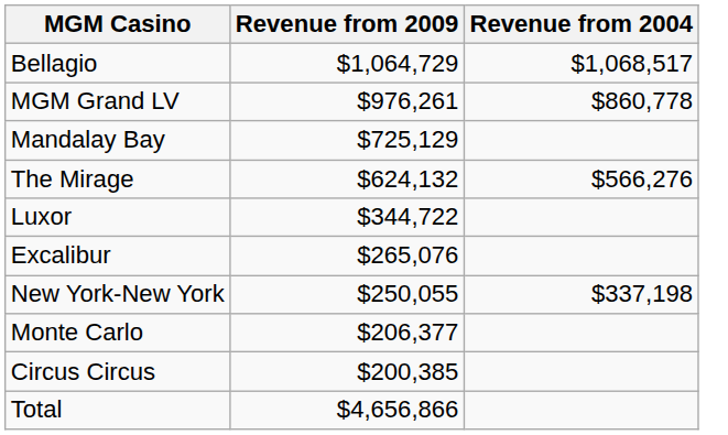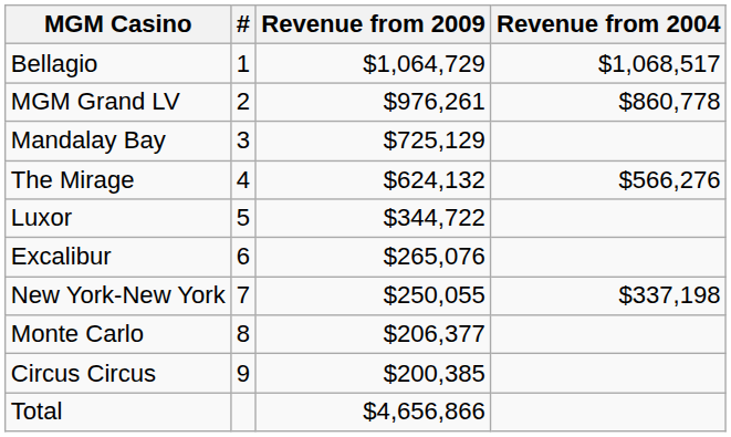 <table class="wikitable">
 <tr>
 <th>MGM Casino</th>
+<th>#</th>
 <th>Revenue from 2009</th>
 <th>Revenue from 2004</th>
 </tr>
 <tr>
 <td>Bellagio</td>
+<td>1</td>
 <td align="right">$1,064,729</td>
 <td align="right">$1,068,517</td>
 </tr>
 <tr>
 <td>MGM Grand LV</td>
+<td>2</td>
 <td align="right">$976,261</td>
 <td align="right">$860,778</td>
 </tr>
 <tr>
 <td>Mandalay Bay</td>
+<td>3</td>
 <td align="right">$725,129</td>
 <td></td>
 </tr>
 <tr>
 <td>The Mirage</td>
+<td>4</td>
 <td align="right">$624,132</td>
 <td align="right">$566,276</td>
 </tr>
 <tr>
 <td>Luxor</td>
+<td>5</td>
 <td align="right">$344,722</td>
 <td></td>
 </tr>
 <tr>
 <td>Excalibur</td>
+<td>6</td>
 <td align="right">$265,076</td>
 <td></td>
 </tr>
 <tr>
 <td>New York-New York</td>
+<td>7</td>
 <td align="right">$250,055</td>
 <td align="right">$337,198</td>
 </tr>
 <tr>
 <td>Monte Carlo</td>
+<td>8</td>
 <td align="right">$206,377</td>
 <td></td>
 </tr>
 <tr>
 <td>Circus Circus</td>
+<td>9</td>
 <td align="right">$200,385</td>
 <td></td>
 </tr>
 <tr>
 <td>Total</td>
+<td></td>
 <td align="right">$4,656,866</td>
 <td></td>
 </tr>
 </table>
